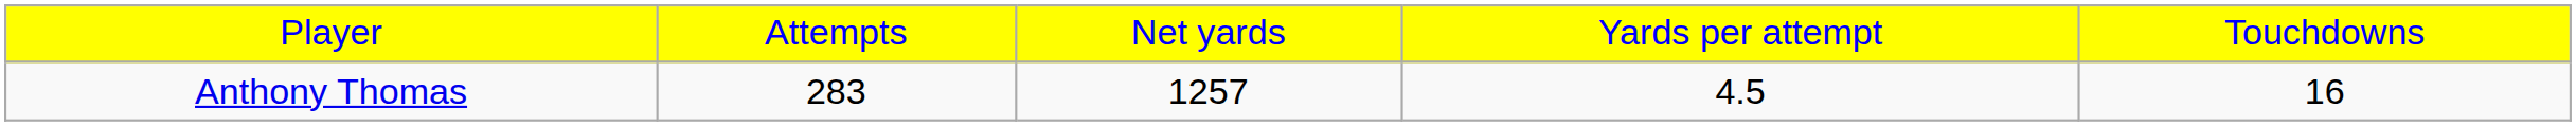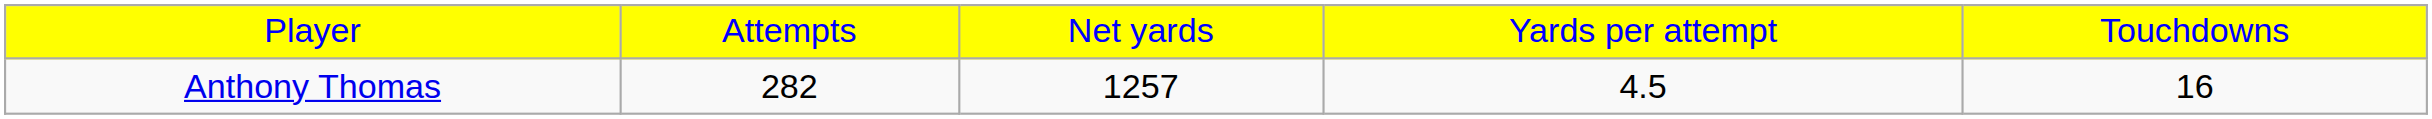 <table class="wikitable" width="90%">
 <tr align="center"  style="background:yellow;color:blue;">
 <td>Player</td>
 <td>Attempts</td>
 <td>Net yards</td>
 <td>Yards per attempt</td>
 <td>Touchdowns</td>
 </tr>
 <tr align="center" bgcolor="">
 <td><a href='#'>Anthony Thomas</a></td>
-<td>283</td>
+<td>282</td>
 <td>1257</td>
 <td>4.5</td>
 <td>16</td>
 </tr>
 </table>
